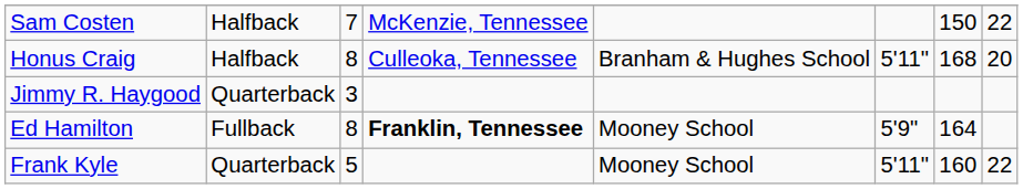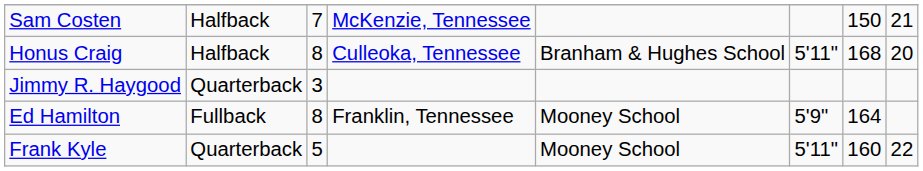 <table class="wikitable">
 <tr>
 </tr>
 <tr>
 <td><a href='#'>Sam Costen</a></td>
 <td>Halfback</td>
 <td>7</td>
 <td><a href='#'>McKenzie, Tennessee</a></td>
 <td></td>
 <td></td>
 <td>150</td>
-<td>22</td>
+<td>21</td>
 </tr>
 <tr>
 <td><a href='#'>Honus Craig</a></td>
 <td>Halfback</td>
 <td>8</td>
 <td><a href='#'>Culleoka, Tennessee</a></td>
 <td>Branham & Hughes School</td>
 <td>5'11"</td>
 <td>168</td>
 <td>20</td>
 </tr>
 <tr>
 <td><a href='#'>Jimmy R. Haygood</a></td>
 <td>Quarterback</td>
 <td>3</td>
 <td></td>
 <td></td>
 <td></td>
 <td></td>
 <td></td>
 </tr>
 <tr>
 <td><a href='#'>Ed Hamilton</a></td>
 <td>Fullback</td>
 <td>8</td>
-<td><strong>Franklin, Tennessee</strong></td>
+<td>Franklin, Tennessee</td>
 <td>Mooney School</td>
 <td>5'9"</td>
 <td>164</td>
 <td></td>
 </tr>
 <tr>
 <td><a href='#'>Frank Kyle</a></td>
 <td>Quarterback</td>
 <td>5</td>
 <td></td>
 <td>Mooney School</td>
 <td>5'11"</td>
 <td>160</td>
 <td>22</td>
 </tr>
 </table>
